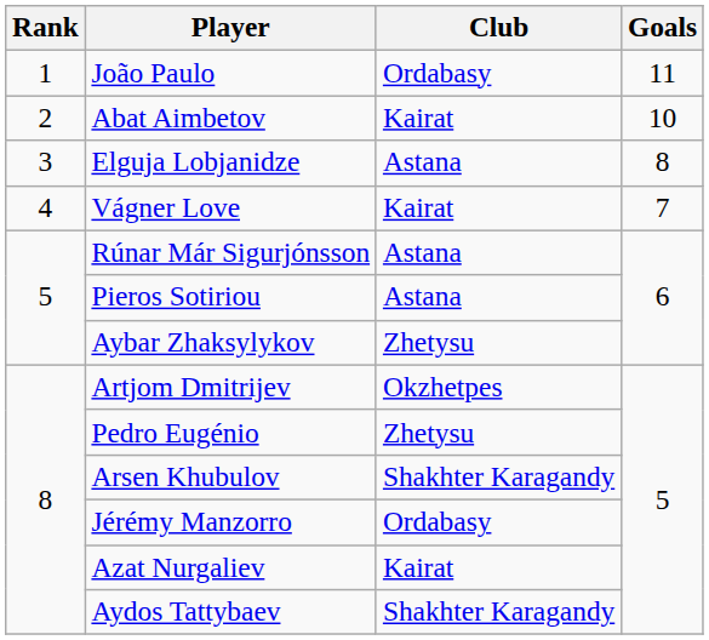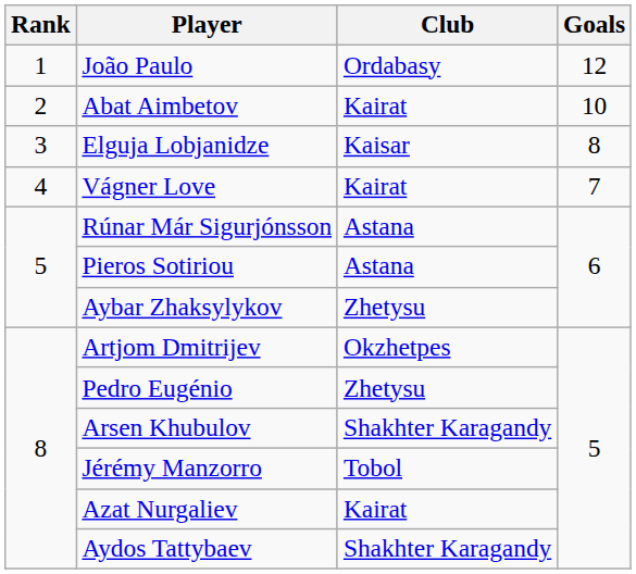 <table class="wikitable" style="text-align:center;">
 <tr>
 <th>Rank</th>
 <th>Player</th>
 <th>Club</th>
 <th>Goals</th>
 </tr>
 <tr>
 <td>1</td>
 <td align="left"> <a href='#'>João Paulo</a></td>
 <td align="left"><a href='#'>Ordabasy</a></td>
-<td>11</td>
+<td>12</td>
 </tr>
 <tr>
 <td>2</td>
 <td align="left"> <a href='#'>Abat Aimbetov</a></td>
 <td align="left"><a href='#'>Kairat</a></td>
 <td>10</td>
 </tr>
 <tr>
 <td>3</td>
 <td align="left"> <a href='#'>Elguja Lobjanidze</a></td>
-<td align="left"><a href='#'>Astana</a></td>
+<td align="left"><a href='#'>Kaisar</a></td>
 <td>8</td>
 </tr>
 <tr>
 <td>4</td>
 <td align="left"> <a href='#'>Vágner Love</a></td>
 <td align="left"><a href='#'>Kairat</a></td>
 <td>7</td>
 </tr>
 <tr>
 <td rowspan="3">5</td>
 <td align="left"> <a href='#'>Rúnar Már Sigurjónsson</a></td>
 <td align="left"><a href='#'>Astana</a></td>
 <td rowspan="3">6</td>
 </tr>
 <tr>
 <td align="left"> <a href='#'>Pieros Sotiriou</a></td>
 <td align="left"><a href='#'>Astana</a></td>
 </tr>
 <tr>
 <td align="left"> <a href='#'>Aybar Zhaksylykov</a></td>
 <td align="left"><a href='#'>Zhetysu</a></td>
 </tr>
 <tr>
 <td rowspan="6">8</td>
 <td align="left"> <a href='#'>Artjom Dmitrijev</a></td>
 <td align="left"><a href='#'>Okzhetpes</a></td>
 <td rowspan="6">5</td>
 </tr>
 <tr>
 <td align="left"> <a href='#'>Pedro Eugénio</a></td>
 <td align="left"><a href='#'>Zhetysu</a></td>
 </tr>
 <tr>
 <td align="left"> <a href='#'>Arsen Khubulov</a></td>
 <td align="left"><a href='#'>Shakhter Karagandy</a></td>
 </tr>
 <tr>
 <td align="left"> <a href='#'>Jérémy Manzorro</a></td>
-<td align="left"><a href='#'>Ordabasy</a></td>
+<td align="left"><a href='#'>Tobol</a></td>
 </tr>
 <tr>
 <td align="left"> <a href='#'>Azat Nurgaliev</a></td>
 <td align="left"><a href='#'>Kairat</a></td>
 </tr>
 <tr>
 <td align="left"> <a href='#'>Aydos Tattybaev</a></td>
 <td align="left"><a href='#'>Shakhter Karagandy</a></td>
 </tr>
 </table>
